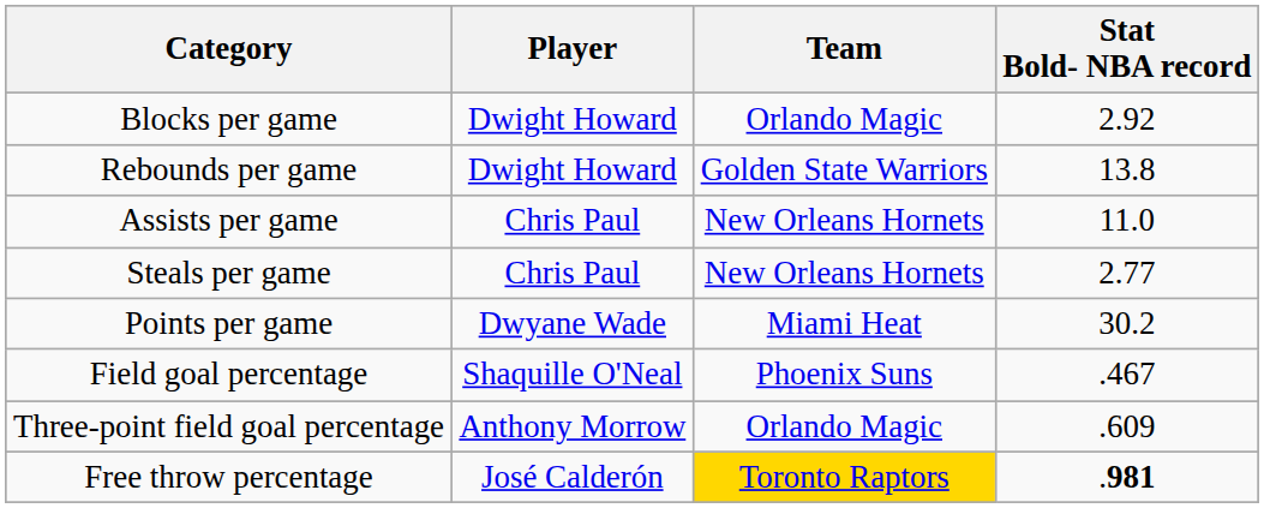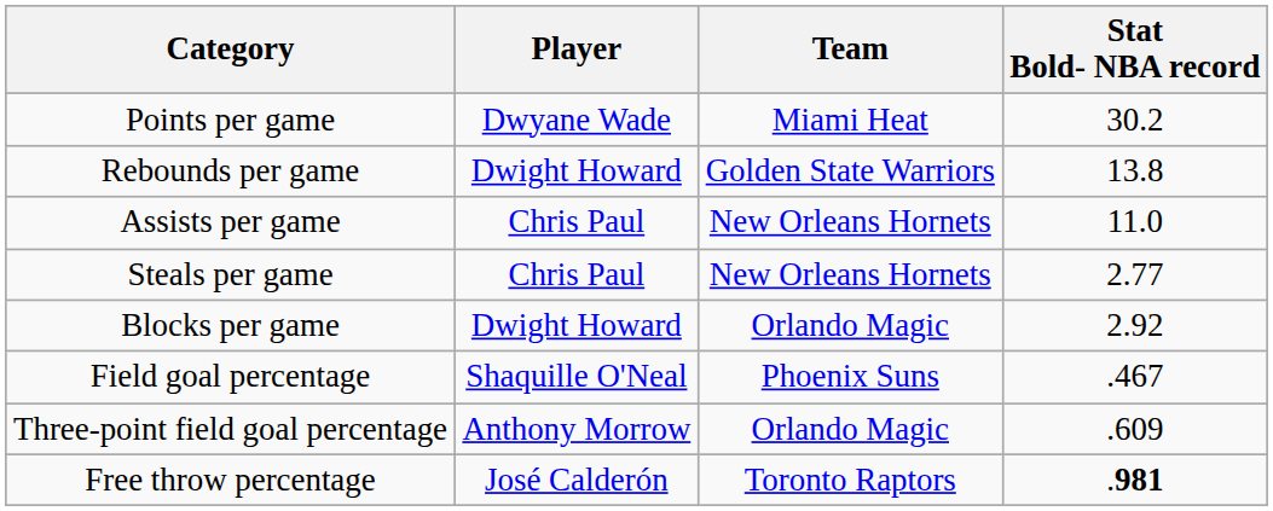 <table class="wikitable" style="text-align:center">
 <tr>
 <th>Category</th>
 <th>Player</th>
 <th>Team</th>
 <th>Stat<br><strong>Bold</strong>- NBA record</th>
 </tr>
 <tr>
-<td>Blocks per game</td>
-<td><a href='#'>Dwight Howard</a></td>
-<td><a href='#'>Orlando Magic</a></td>
-<td>2.92</td>
+<td>Points per game</td>
+<td><a href='#'>Dwyane Wade</a></td>
+<td><a href='#'>Miami Heat</a></td>
+<td>30.2</td>
 </tr>
 <tr>
 <td>Rebounds per game</td>
 <td><a href='#'>Dwight Howard</a></td>
 <td><a href='#'>Golden State Warriors</a></td>
 <td>13.8</td>
 </tr>
 <tr>
 <td>Assists per game</td>
 <td><a href='#'>Chris Paul</a></td>
 <td><a href='#'>New Orleans Hornets</a></td>
 <td>11.0</td>
 </tr>
 <tr>
 <td>Steals per game</td>
 <td><a href='#'>Chris Paul</a></td>
 <td><a href='#'>New Orleans Hornets</a></td>
 <td>2.77</td>
 </tr>
 <tr>
-<td>Points per game</td>
-<td><a href='#'>Dwyane Wade</a></td>
-<td><a href='#'>Miami Heat</a></td>
-<td>30.2</td>
+<td>Blocks per game</td>
+<td><a href='#'>Dwight Howard</a></td>
+<td><a href='#'>Orlando Magic</a></td>
+<td>2.92</td>
 </tr>
 <tr>
 <td>Field goal percentage</td>
 <td><a href='#'>Shaquille O'Neal</a></td>
 <td><a href='#'>Phoenix Suns</a></td>
 <td>.467</td>
 </tr>
 <tr>
 <td>Three-point field goal percentage</td>
 <td><a href='#'>Anthony Morrow</a></td>
 <td><a href='#'>Orlando Magic</a></td>
 <td>.609</td>
 </tr>
 <tr>
 <td>Free throw percentage</td>
 <td><a href='#'>José Calderón</a></td>
-<td style="background: gold;"><a href='#'>Toronto Raptors</a></td>
+<td><a href='#'>Toronto Raptors</a></td>
 <td>.<strong>981</strong></td>
 </tr>
 </table>
